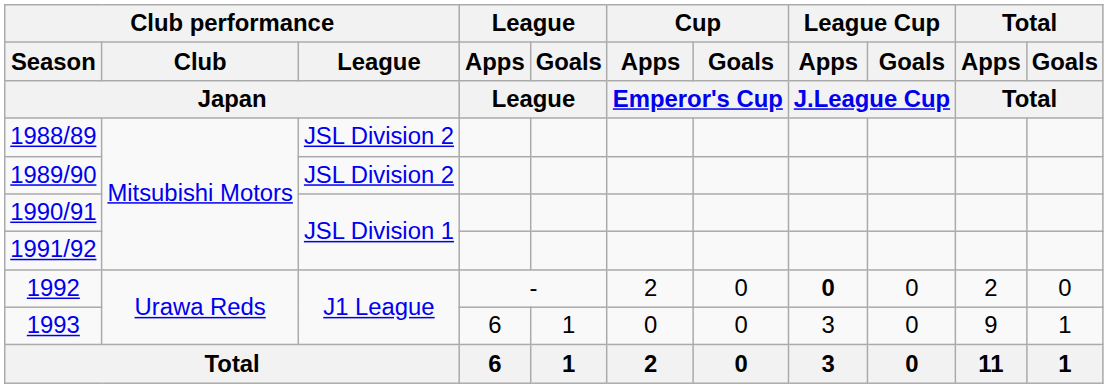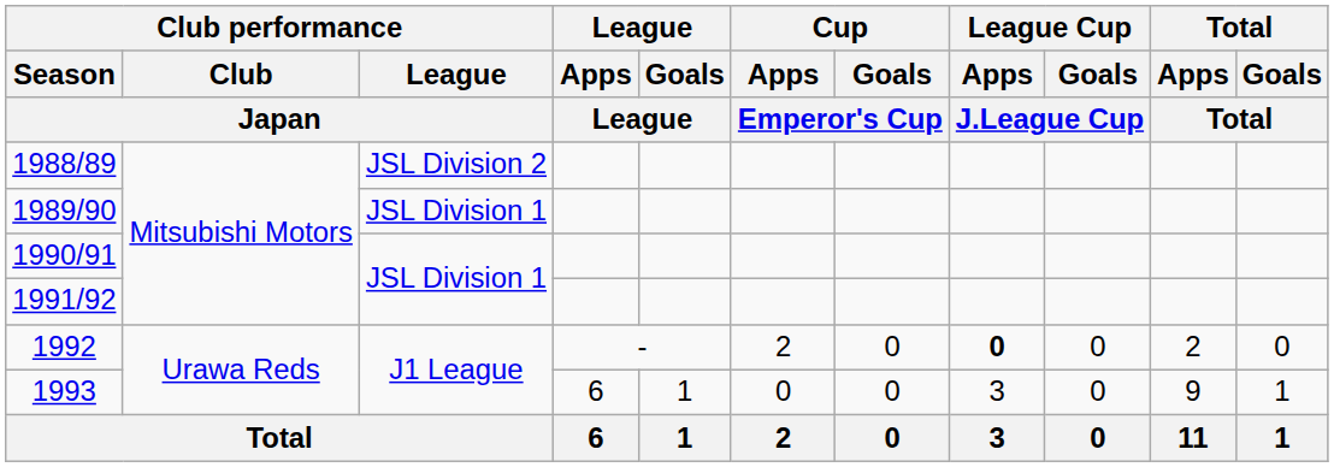 <table class="wikitable" style="text-align:center;">
 <tr>
 <th colspan=3>Club performance</th>
 <th colspan=2>League</th>
 <th colspan=2>Cup</th>
 <th colspan=2>League Cup</th>
 <th colspan=2>Total</th>
 </tr>
 <tr>
 <th>Season</th>
 <th>Club</th>
 <th>League</th>
 <th>Apps</th>
 <th>Goals</th>
 <th>Apps</th>
 <th>Goals</th>
 <th>Apps</th>
 <th>Goals</th>
 <th>Apps</th>
 <th>Goals</th>
 </tr>
 <tr>
 <th colspan=3>Japan</th>
 <th colspan=2>League</th>
 <th colspan=2><a href='#'>Emperor's Cup</a></th>
 <th colspan=2><a href='#'>J.League Cup</a></th>
 <th colspan=2>Total</th>
 </tr>
 <tr>
 <td><a href='#'>1988/89</a></td>
 <td rowspan="4"><a href='#'>Mitsubishi Motors</a></td>
 <td><a href='#'>JSL Division 2</a></td>
 <td></td>
 <td></td>
 <td></td>
 <td></td>
 <td></td>
 <td></td>
 <td></td>
 <td></td>
 </tr>
 <tr>
 <td><a href='#'>1989/90</a></td>
-<td><a href='#'>JSL Division 2</a></td>
+<td><a href='#'>JSL Division 1</a></td>
 <td></td>
 <td></td>
 <td></td>
 <td></td>
 <td></td>
 <td></td>
 <td></td>
 <td></td>
 </tr>
 <tr>
 <td><a href='#'>1990/91</a></td>
 <td rowspan="2"><a href='#'>JSL Division 1</a></td>
 <td></td>
 <td></td>
 <td></td>
 <td></td>
 <td></td>
 <td></td>
 <td></td>
 <td></td>
 </tr>
 <tr>
 <td><a href='#'>1991/92</a></td>
 <td></td>
 <td></td>
 <td></td>
 <td></td>
 <td></td>
 <td></td>
 <td></td>
 <td></td>
 </tr>
 <tr>
 <td><a href='#'>1992</a></td>
 <td rowspan="2"><a href='#'>Urawa Reds</a></td>
 <td rowspan="2"><a href='#'>J1 League</a></td>
 <td colspan="2">-</td>
 <td>2</td>
 <td>0</td>
 <td><strong>0</strong></td>
 <td>0</td>
 <td>2</td>
 <td>0</td>
 </tr>
 <tr>
 <td><a href='#'>1993</a></td>
 <td>6</td>
 <td>1</td>
 <td>0</td>
 <td>0</td>
 <td>3</td>
 <td>0</td>
 <td>9</td>
 <td>1</td>
 </tr>
 <tr>
 <th colspan=3>Total</th>
 <th>6</th>
 <th>1</th>
 <th>2</th>
 <th>0</th>
 <th>3</th>
 <th>0</th>
 <th>11</th>
 <th>1</th>
 </tr>
 </table>
